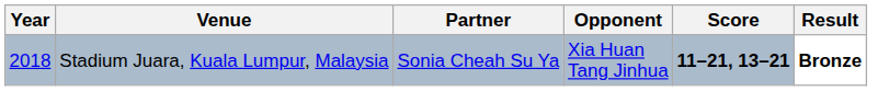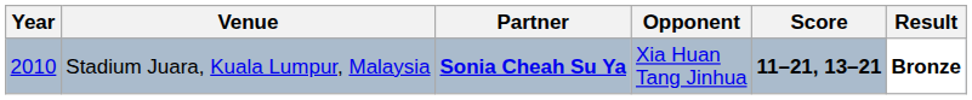 <table class="sortable wikitable" style="font-size: 90%;">
 <tr>
 <th>Year</th>
 <th>Venue</th>
 <th>Partner</th>
 <th>Opponent</th>
 <th>Score</th>
 <th>Result</th>
 </tr>
 <tr style="background:#AABBCC">
-<td align="center"><a href='#'>2018</a></td>
+<td align="center"><a href='#'>2010</a></td>
 <td align="left">Stadium Juara, <a href='#'>Kuala Lumpur</a>, <a href='#'>Malaysia</a></td>
-<td align="left"> <a href='#'>Sonia Cheah Su Ya</a></td>
+<td align="left"><strong> <a href='#'>Sonia Cheah Su Ya</a></strong></td>
 <td align="left"> <a href='#'>Xia Huan</a> <br>  <a href='#'>Tang Jinhua</a></td>
 <td align="left"><strong>11–21, 13–21</strong></td>
 <td style="text-align:left; background:white"> <strong>Bronze</strong></td>
 </tr>
 </table>
